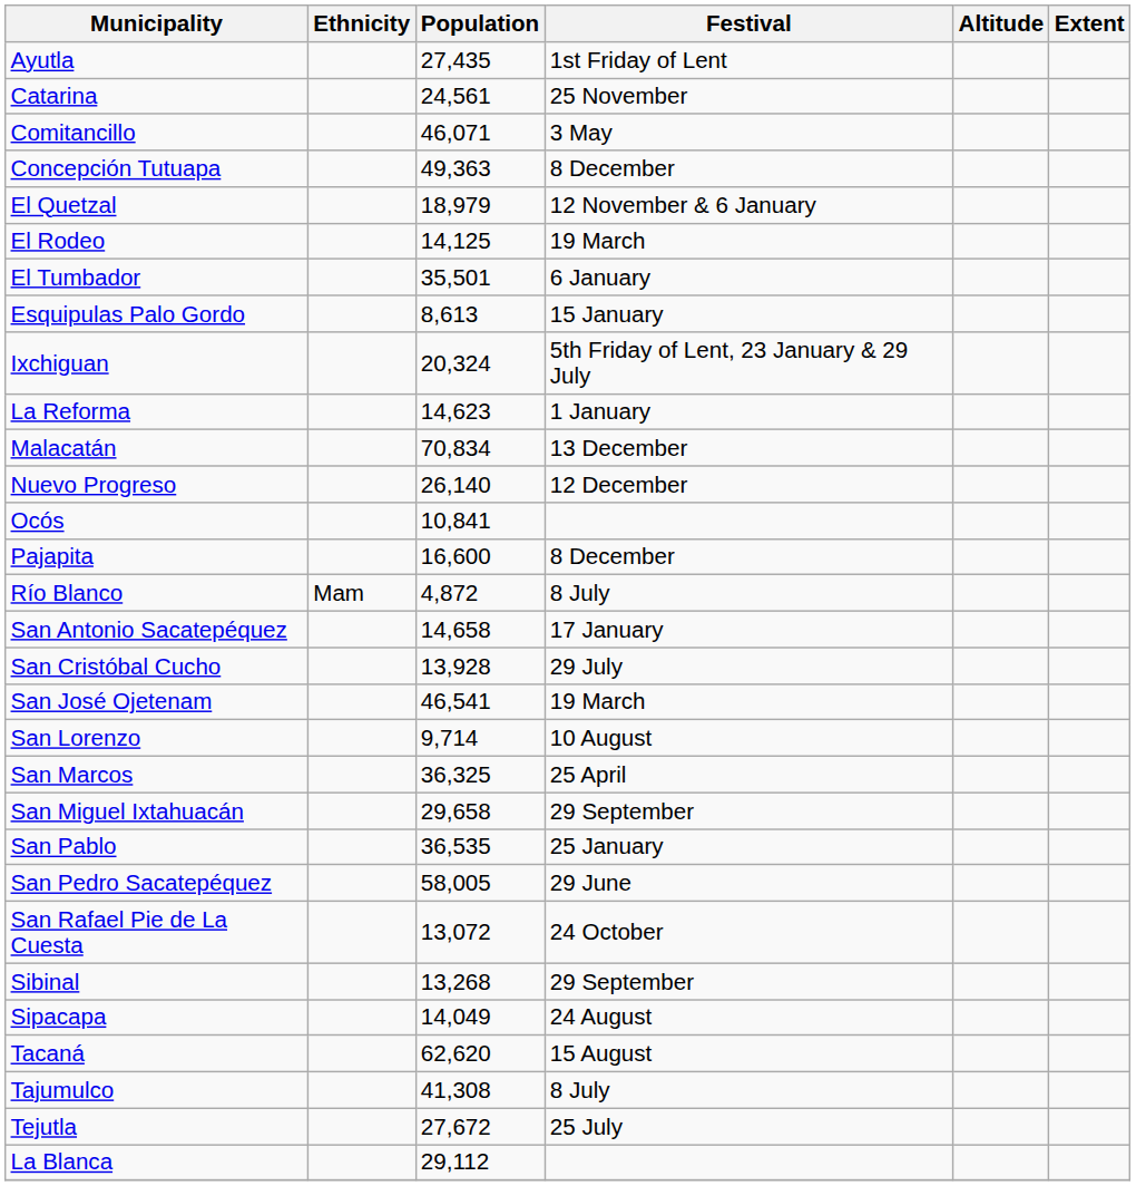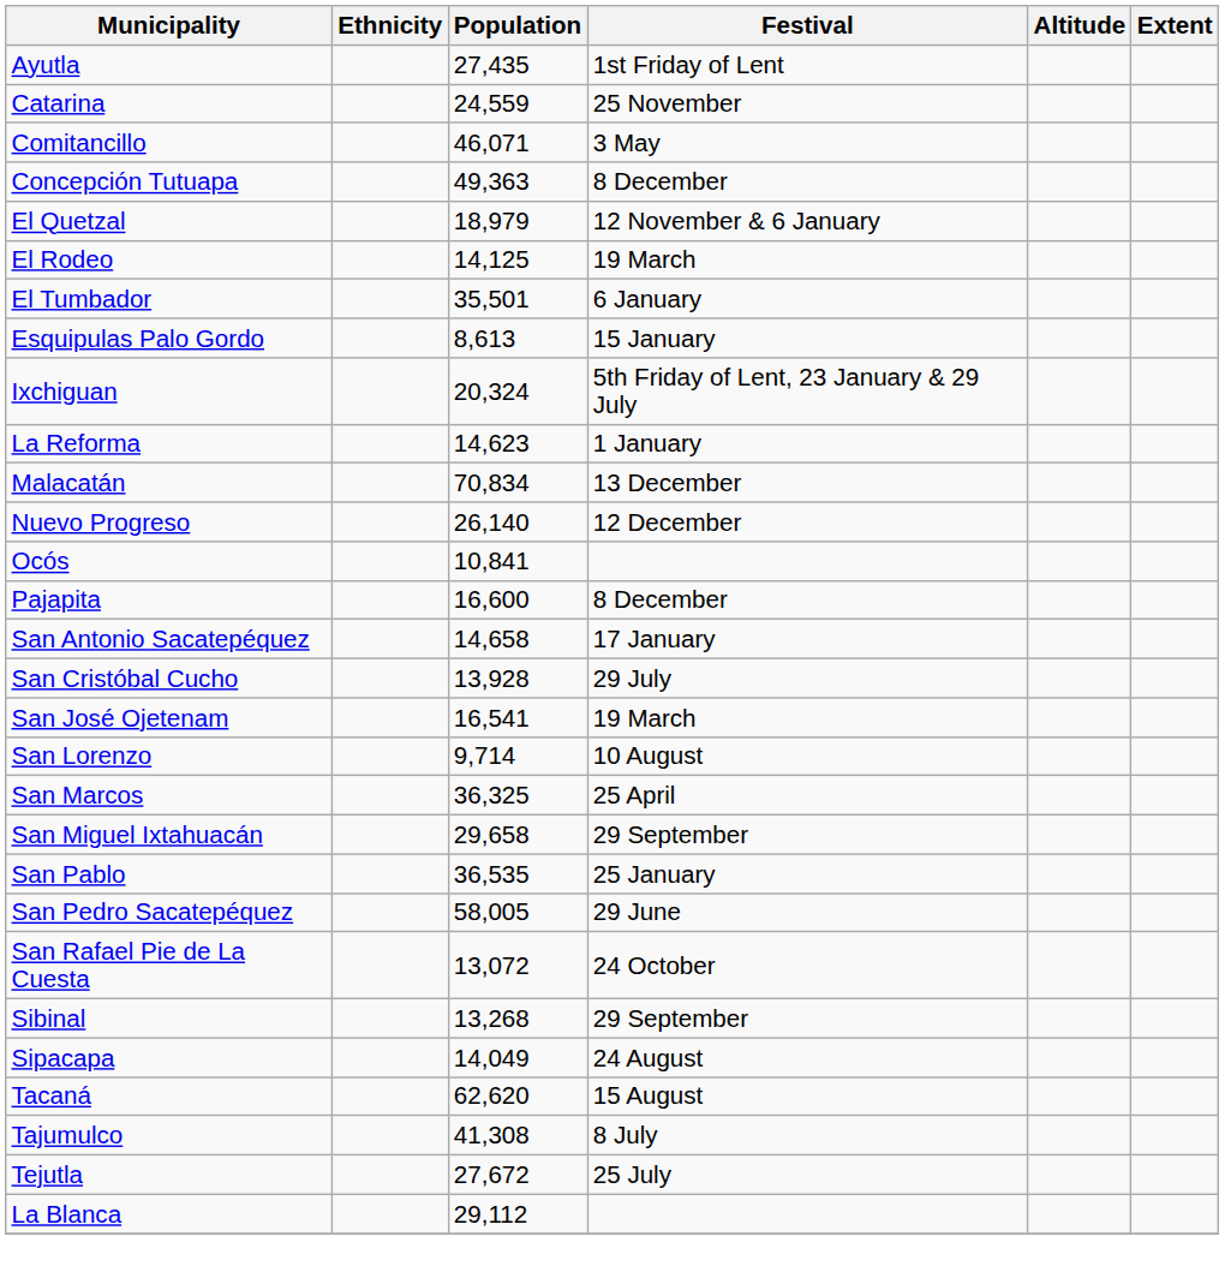 <table class="wikitable mw-collapsible" style='font-size:0.9em'  border="1" align=center width=80%>
 <tr>
 <th>Municipality</th>
 <th>Ethnicity</th>
 <th>Population</th>
 <th>Festival</th>
 <th>Altitude</th>
 <th>Extent</th>
 </tr>
 <tr>
 <td><a href='#'>Ayutla</a></td>
 <td></td>
 <td>27,435</td>
 <td>1st Friday of Lent</td>
 <td></td>
 <td></td>
 </tr>
 <tr>
 <td><a href='#'>Catarina</a></td>
 <td></td>
-<td>24,561</td>
+<td>24,559</td>
 <td>25 November</td>
 <td></td>
 <td></td>
 </tr>
 <tr>
 <td><a href='#'>Comitancillo</a></td>
 <td></td>
 <td>46,071</td>
 <td>3 May</td>
 <td></td>
 <td></td>
 </tr>
 <tr>
 <td><a href='#'>Concepción Tutuapa</a></td>
 <td></td>
 <td>49,363</td>
 <td>8 December</td>
 <td></td>
 <td></td>
 </tr>
 <tr>
 <td><a href='#'>El Quetzal</a></td>
 <td></td>
 <td>18,979</td>
 <td>12 November & 6 January</td>
 <td></td>
 <td></td>
 </tr>
 <tr>
 <td><a href='#'>El Rodeo</a></td>
 <td></td>
 <td>14,125</td>
 <td>19 March</td>
 <td></td>
 <td></td>
 </tr>
 <tr>
 <td><a href='#'>El Tumbador</a></td>
 <td></td>
 <td>35,501</td>
 <td>6 January</td>
 <td></td>
 <td></td>
 </tr>
 <tr>
 <td><a href='#'>Esquipulas Palo Gordo</a></td>
 <td></td>
 <td>8,613</td>
 <td>15 January</td>
 <td></td>
 <td></td>
 </tr>
 <tr>
 <td><a href='#'>Ixchiguan</a></td>
 <td></td>
 <td>20,324</td>
 <td>5th Friday of Lent, 23 January & 29 July</td>
 <td></td>
 <td></td>
 </tr>
 <tr>
 <td><a href='#'>La Reforma</a></td>
 <td></td>
 <td>14,623</td>
 <td>1 January</td>
 <td></td>
 <td></td>
 </tr>
 <tr>
 <td><a href='#'>Malacatán</a></td>
 <td></td>
 <td>70,834</td>
 <td>13 December</td>
 <td></td>
 <td></td>
 </tr>
 <tr>
 <td><a href='#'>Nuevo Progreso</a></td>
 <td></td>
 <td>26,140</td>
 <td>12 December</td>
 <td></td>
 <td></td>
 </tr>
 <tr>
 <td><a href='#'>Ocós</a></td>
 <td></td>
 <td>10,841</td>
 <td></td>
 <td></td>
 <td></td>
 </tr>
 <tr>
 <td><a href='#'>Pajapita</a></td>
 <td></td>
 <td>16,600</td>
 <td>8 December</td>
 <td></td>
 <td></td>
 </tr>
 <tr>
-<td><a href='#'>Río Blanco</a></td>
-<td>Mam</td>
-<td>4,872</td>
-<td>8 July</td>
-<td></td>
-<td></td>
-</tr>
-<tr>
 <td><a href='#'>San Antonio Sacatepéquez</a></td>
 <td></td>
 <td>14,658</td>
 <td>17 January</td>
 <td></td>
 <td></td>
 </tr>
 <tr>
 <td><a href='#'>San Cristóbal Cucho</a></td>
 <td></td>
 <td>13,928</td>
 <td>29 July</td>
 <td></td>
 <td></td>
 </tr>
 <tr>
 <td><a href='#'>San José Ojetenam</a></td>
 <td></td>
-<td>46,541</td>
+<td>16,541</td>
 <td>19 March</td>
 <td></td>
 <td></td>
 </tr>
 <tr>
 <td><a href='#'>San Lorenzo</a></td>
 <td></td>
 <td>9,714</td>
 <td>10 August</td>
 <td></td>
 <td></td>
 </tr>
 <tr>
 <td><a href='#'>San Marcos</a></td>
 <td></td>
 <td>36,325</td>
 <td>25 April</td>
 <td></td>
 <td></td>
 </tr>
 <tr>
 <td><a href='#'>San Miguel Ixtahuacán</a></td>
 <td></td>
 <td>29,658</td>
 <td>29 September</td>
 <td></td>
 <td></td>
 </tr>
 <tr>
 <td><a href='#'>San Pablo</a></td>
 <td></td>
 <td>36,535</td>
 <td>25 January</td>
 <td></td>
 <td></td>
 </tr>
 <tr>
 <td><a href='#'>San Pedro Sacatepéquez</a></td>
 <td></td>
 <td>58,005</td>
 <td>29 June</td>
 <td></td>
 <td></td>
 </tr>
 <tr>
 <td><a href='#'>San Rafael Pie de La Cuesta</a></td>
 <td></td>
 <td>13,072</td>
 <td>24 October</td>
 <td></td>
 <td></td>
 </tr>
 <tr>
 <td><a href='#'>Sibinal</a></td>
 <td></td>
 <td>13,268</td>
 <td>29 September</td>
 <td></td>
 <td></td>
 </tr>
 <tr>
 <td><a href='#'>Sipacapa</a></td>
 <td></td>
 <td>14,049</td>
 <td>24 August</td>
 <td></td>
 <td></td>
 </tr>
 <tr>
 <td><a href='#'>Tacaná</a></td>
 <td></td>
 <td>62,620</td>
 <td>15 August</td>
 <td></td>
 <td></td>
 </tr>
 <tr>
 <td><a href='#'>Tajumulco</a></td>
 <td></td>
 <td>41,308</td>
 <td>8 July</td>
 <td></td>
 <td></td>
 </tr>
 <tr>
 <td><a href='#'>Tejutla</a></td>
 <td></td>
 <td>27,672</td>
 <td>25 July</td>
 <td></td>
 <td></td>
 </tr>
 <tr>
 <td><a href='#'>La Blanca</a></td>
 <td></td>
 <td>29,112</td>
 <td></td>
 <td></td>
 <td></td>
 </tr>
 <tr>
 </tr>
 </table>
